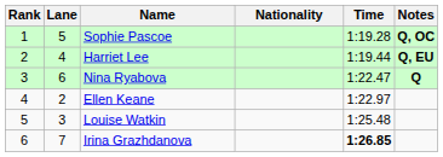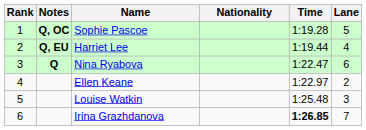 <table class="wikitable sortable" style="text-align:center">
 <tr>
 <th>Rank</th>
-<th>Lane</th>
+<th>Notes</th>
 <th style="width:180px">Name</th>
 <th style="width:125px">Nationality</th>
 <th>Time</th>
-<th>Notes</th>
+<th>Lane</th>
 </tr>
 <tr style="background:#cfc;">
 <td>1</td>
-<td>5</td>
+<td><strong>Q, OC</strong></td>
 <td style="text-align:left;"><a href='#'>Sophie Pascoe</a></td>
 <td style="text-align:left;"></td>
 <td>1:19.28</td>
-<td><strong>Q, OC</strong></td>
+<td>5</td>
 </tr>
 <tr style="background:#cfc;">
 <td>2</td>
-<td>4</td>
+<td><strong>Q, EU</strong></td>
 <td style="text-align:left;"><a href='#'>Harriet Lee</a></td>
 <td style="text-align:left;"></td>
 <td>1:19.44</td>
-<td><strong>Q, EU</strong></td>
+<td>4</td>
 </tr>
 <tr style="background:#cfc;">
 <td>3</td>
-<td>6</td>
+<td><strong>Q</strong></td>
 <td style="text-align:left;"><a href='#'>Nina Ryabova</a></td>
 <td style="text-align:left;"></td>
 <td>1:22.47</td>
-<td><strong>Q</strong></td>
+<td>6</td>
 </tr>
 <tr>
 <td>4</td>
-<td>2</td>
+<td></td>
 <td style="text-align:left;"><a href='#'>Ellen Keane</a></td>
 <td style="text-align:left;"></td>
 <td>1:22.97</td>
-<td></td>
+<td>2</td>
 </tr>
 <tr>
 <td>5</td>
-<td>3</td>
+<td></td>
 <td style="text-align:left;"><a href='#'>Louise Watkin</a></td>
 <td style="text-align:left;"></td>
 <td>1:25.48</td>
-<td></td>
+<td>3</td>
 </tr>
 <tr>
 <td>6</td>
-<td>7</td>
+<td></td>
 <td style="text-align:left;"><a href='#'>Irina Grazhdanova</a></td>
 <td style="text-align:left;"></td>
 <td><strong>1:26.85</strong></td>
-<td></td>
+<td>7</td>
 </tr>
 </table>
